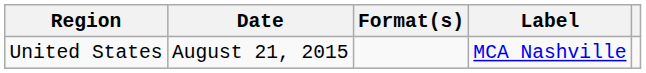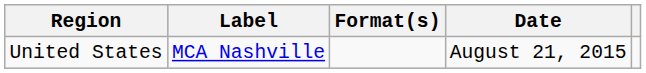 <table class="wikitable">
 <tr>
 <th scope="col">Region</th>
+<th scope="col">Label</th>
+<th scope="col">Format(s)</th>
 <th scope="col">Date</th>
-<th scope="col">Format(s)</th>
-<th scope="col">Label</th>
 <th scope="col"></th>
 </tr>
 <tr>
 <td>United States</td>
+<td><a href='#'>MCA Nashville</a></td>
+<td></td>
 <td>August 21, 2015</td>
-<td></td>
-<td><a href='#'>MCA Nashville</a></td>
 <td style="text-align:center;"></td>
 </tr>
 </table>
